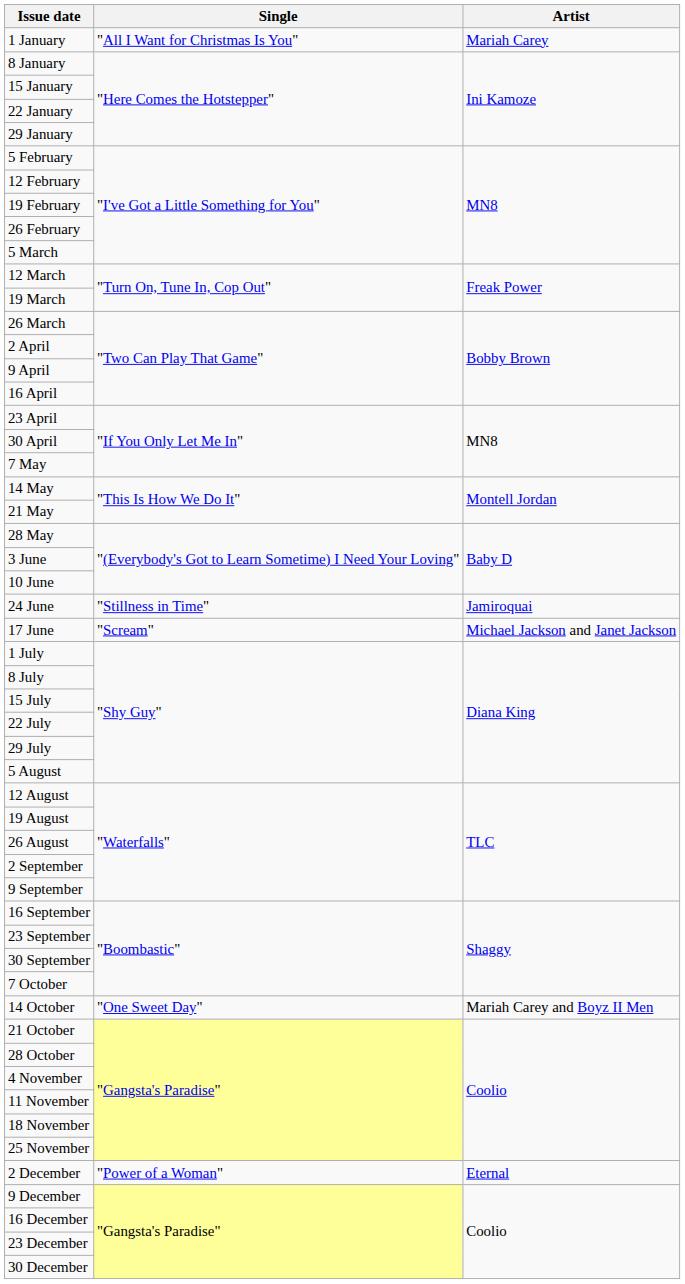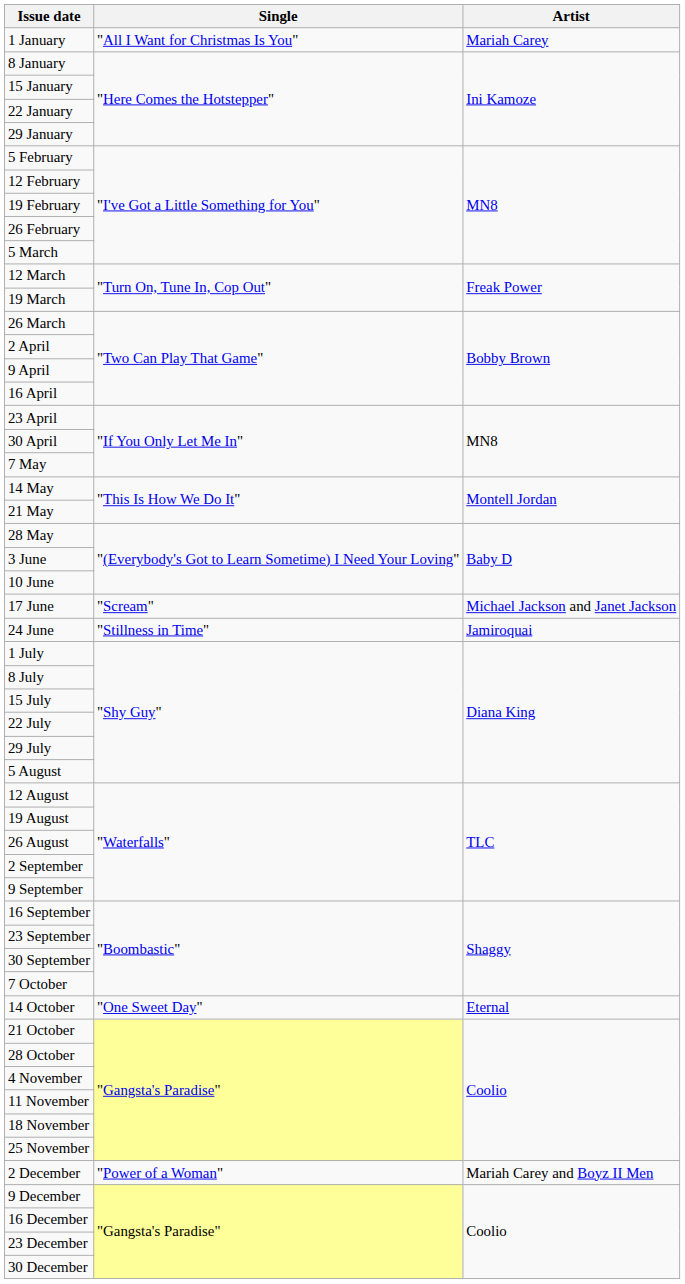 <table class="wikitable plainrowheaders">
 <tr>
 <th scope=col>Issue date</th>
 <th scope=col>Single</th>
 <th scope=col>Artist</th>
 </tr>
 <tr>
 <td>1 January</td>
 <td>"<a href='#'>All I Want for Christmas Is You</a>"</td>
 <td><a href='#'>Mariah Carey</a></td>
 </tr>
 <tr>
 <td>8 January</td>
 <td rowspan="4">"<a href='#'>Here Comes the Hotstepper</a>"</td>
 <td rowspan="4"><a href='#'>Ini Kamoze</a></td>
 </tr>
 <tr>
 <td>15 January</td>
 </tr>
 <tr>
 <td>22 January</td>
 </tr>
 <tr>
 <td>29 January</td>
 </tr>
 <tr>
 <td>5 February</td>
 <td rowspan="5">"<a href='#'>I've Got a Little Something for You</a>"</td>
 <td rowspan="5"><a href='#'>MN8</a></td>
 </tr>
 <tr>
 <td>12 February</td>
 </tr>
 <tr>
 <td>19 February</td>
 </tr>
 <tr>
 <td>26 February</td>
 </tr>
 <tr>
 <td>5 March</td>
 </tr>
 <tr>
 <td>12 March</td>
 <td rowspan="2">"<a href='#'>Turn On, Tune In, Cop Out</a>"</td>
 <td rowspan="2"><a href='#'>Freak Power</a></td>
 </tr>
 <tr>
 <td>19 March</td>
 </tr>
 <tr>
 <td>26 March</td>
 <td rowspan="4">"<a href='#'>Two Can Play That Game</a>"</td>
 <td rowspan="4"><a href='#'>Bobby Brown</a></td>
 </tr>
 <tr>
 <td>2 April</td>
 </tr>
 <tr>
 <td>9 April</td>
 </tr>
 <tr>
 <td>16 April</td>
 </tr>
 <tr>
 <td>23 April</td>
 <td rowspan="3">"<a href='#'>If You Only Let Me In</a>"</td>
 <td rowspan="3">MN8</td>
 </tr>
 <tr>
 <td>30 April</td>
 </tr>
 <tr>
 <td>7 May</td>
 </tr>
 <tr>
 <td>14 May</td>
 <td rowspan="2">"<a href='#'>This Is How We Do It</a>"</td>
 <td rowspan="2"><a href='#'>Montell Jordan</a></td>
 </tr>
 <tr>
 <td>21 May</td>
 </tr>
 <tr>
 <td>28 May</td>
 <td rowspan="3">"<a href='#'>(Everybody's Got to Learn Sometime) I Need Your Loving</a>"</td>
 <td rowspan="3"><a href='#'>Baby D</a></td>
 </tr>
 <tr>
 <td>3 June</td>
 </tr>
 <tr>
 <td>10 June</td>
 </tr>
 <tr>
+<td>17 June</td>
+<td>"<a href='#'>Scream</a>"</td>
+<td><a href='#'>Michael Jackson</a> and <a href='#'>Janet Jackson</a></td>
+</tr>
+<tr>
 <td>24 June</td>
 <td>"<a href='#'>Stillness in Time</a>"</td>
 <td><a href='#'>Jamiroquai</a></td>
-</tr>
-<tr>
-<td>17 June</td>
-<td>"<a href='#'>Scream</a>"</td>
-<td><a href='#'>Michael Jackson</a> and <a href='#'>Janet Jackson</a></td>
 </tr>
 <tr>
 <td>1 July</td>
 <td rowspan="6">"<a href='#'>Shy Guy</a>"</td>
 <td rowspan="6"><a href='#'>Diana King</a></td>
 </tr>
 <tr>
 <td>8 July</td>
 </tr>
 <tr>
 <td>15 July</td>
 </tr>
 <tr>
 <td>22 July</td>
 </tr>
 <tr>
 <td>29 July</td>
 </tr>
 <tr>
 <td>5 August</td>
 </tr>
 <tr>
 <td>12 August</td>
 <td rowspan="5">"<a href='#'>Waterfalls</a>"</td>
 <td rowspan="5"><a href='#'>TLC</a></td>
 </tr>
 <tr>
 <td>19 August</td>
 </tr>
 <tr>
 <td>26 August</td>
 </tr>
 <tr>
 <td>2 September</td>
 </tr>
 <tr>
 <td>9 September</td>
 </tr>
 <tr>
 <td>16 September</td>
 <td rowspan="4">"<a href='#'>Boombastic</a>"</td>
 <td rowspan="4"><a href='#'>Shaggy</a></td>
 </tr>
 <tr>
 <td>23 September</td>
 </tr>
 <tr>
 <td>30 September</td>
 </tr>
 <tr>
 <td>7 October</td>
 </tr>
 <tr>
 <td>14 October</td>
 <td>"<a href='#'>One Sweet Day</a>"</td>
-<td>Mariah Carey and <a href='#'>Boyz II Men</a></td>
+<td><a href='#'>Eternal</a></td>
 </tr>
 <tr>
 <td>21 October</td>
 <td rowspan="6" bgcolor=#FFFF99>"<a href='#'>Gangsta's Paradise</a>" </td>
 <td rowspan="6"><a href='#'>Coolio</a></td>
 </tr>
 <tr>
 <td>28 October</td>
 </tr>
 <tr>
 <td>4 November</td>
 </tr>
 <tr>
 <td>11 November</td>
 </tr>
 <tr>
 <td>18 November</td>
 </tr>
 <tr>
 <td>25 November</td>
 </tr>
 <tr>
 <td>2 December</td>
 <td>"<a href='#'>Power of a Woman</a>"</td>
-<td><a href='#'>Eternal</a></td>
+<td>Mariah Carey and <a href='#'>Boyz II Men</a></td>
 </tr>
 <tr>
 <td>9 December</td>
 <td rowspan="4" bgcolor=#FFFF99>"Gangsta's Paradise" </td>
 <td rowspan="4">Coolio</td>
 </tr>
 <tr>
 <td>16 December</td>
 </tr>
 <tr>
 <td>23 December</td>
 </tr>
 <tr>
 <td>30 December</td>
 </tr>
 </table>
